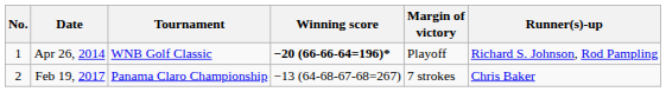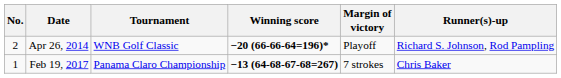 <table class="wikitable" style="font-size:95%;">
 <tr>
 <th>No.</th>
 <th>Date</th>
 <th>Tournament</th>
 <th>Winning score</th>
 <th>Margin of<br>victory</th>
 <th>Runner(s)-up</th>
 </tr>
 <tr>
-<td align=center>1</td>
+<td align=center>2</td>
 <td align=right>Apr 26, <a href='#'>2014</a></td>
 <td><a href='#'>WNB Golf Classic</a></td>
 <td><strong>−20 (66-66-64=196)*</strong></td>
 <td>Playoff</td>
 <td> <a href='#'>Richard S. Johnson</a>,   <a href='#'>Rod Pampling</a></td>
 </tr>
 <tr>
-<td align=center>2</td>
+<td align=center>1</td>
 <td align=right>Feb 19, <a href='#'>2017</a></td>
 <td><a href='#'>Panama Claro Championship</a></td>
-<td>−13 (64-68-67-68=267)</td>
+<td><strong>−13 (64-68-67-68=267)</strong></td>
 <td>7 strokes</td>
 <td> <a href='#'>Chris Baker</a></td>
 </tr>
 </table>
